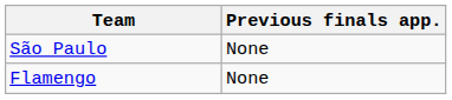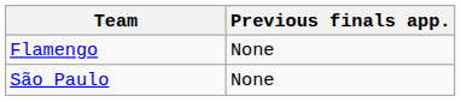 <table class="wikitable">
 <tr>
 <th width=150px>Team</th>
 <th>Previous finals app.</th>
 </tr>
 <tr>
+<td> <a href='#'>Flamengo</a></td>
+<td>None</td>
+</tr>
+<tr>
 <td> <a href='#'>São Paulo</a></td>
 <td>None</td>
 </tr>
-<tr>
-<td> <a href='#'>Flamengo</a></td>
-<td>None</td>
-</tr>
 </table>
